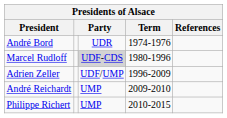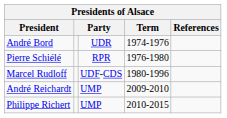 <table class="wikitable">
 <tr>
 <th colspan="5">Presidents of Alsace</th>
 </tr>
 <tr>
 <th>President</th>
 <th colspan="2">Party</th>
 <th>Term</th>
 <th>References</th>
 </tr>
 <tr>
 <td><a href='#'>André Bord</a></td>
 <td></td>
 <td style="text-align:center"><a href='#'>UDR</a></td>
 <td>1974-1976</td>
 <td></td>
 </tr>
 <tr>
-<td><a href='#'>Marcel Rudloff</a></td>
+<td><a href='#'>Pierre Schiélé</a></td>
 <td></td>
-<td style="background: lightgrey; text-align:center"><a href='#'>UDF</a>-<a href='#'>CDS</a></td>
-<td>1980-1996</td>
+<td style="text-align:center"><a href='#'>RPR</a></td>
+<td>1976-1980</td>
 <td></td>
 </tr>
 <tr>
-<td><a href='#'>Adrien Zeller</a></td>
+<td><a href='#'>Marcel Rudloff</a></td>
 <td></td>
-<td style="text-align:center"><a href='#'>UDF</a>/<a href='#'>UMP</a></td>
-<td>1996-2009</td>
+<td style="text-align:center"><a href='#'>UDF</a>-<a href='#'>CDS</a></td>
+<td>1980-1996</td>
 <td></td>
 </tr>
 <tr>
 <td><a href='#'>André Reichardt</a></td>
 <td></td>
 <td><a href='#'>UMP</a></td>
 <td>2009-2010</td>
 <td></td>
 </tr>
 <tr>
 <td><a href='#'>Philippe Richert</a></td>
 <td></td>
 <td><a href='#'>UMP</a></td>
 <td>2010-2015</td>
 <td></td>
 </tr>
 </table>
